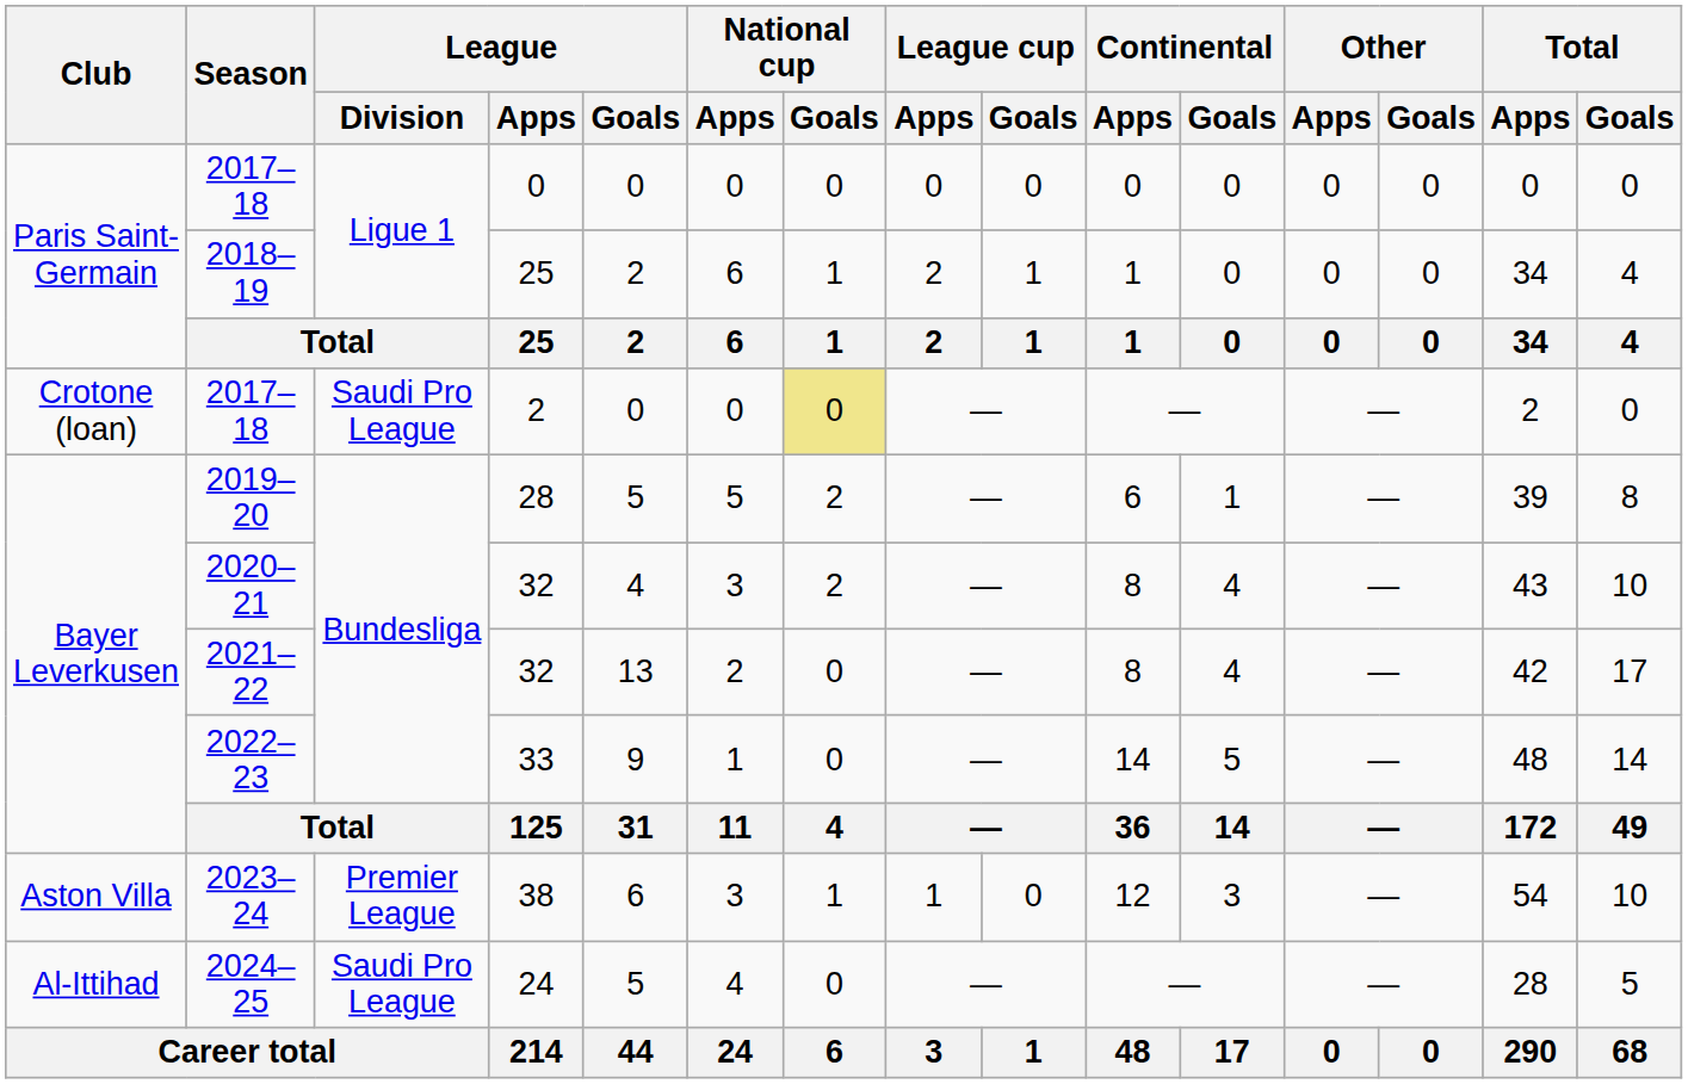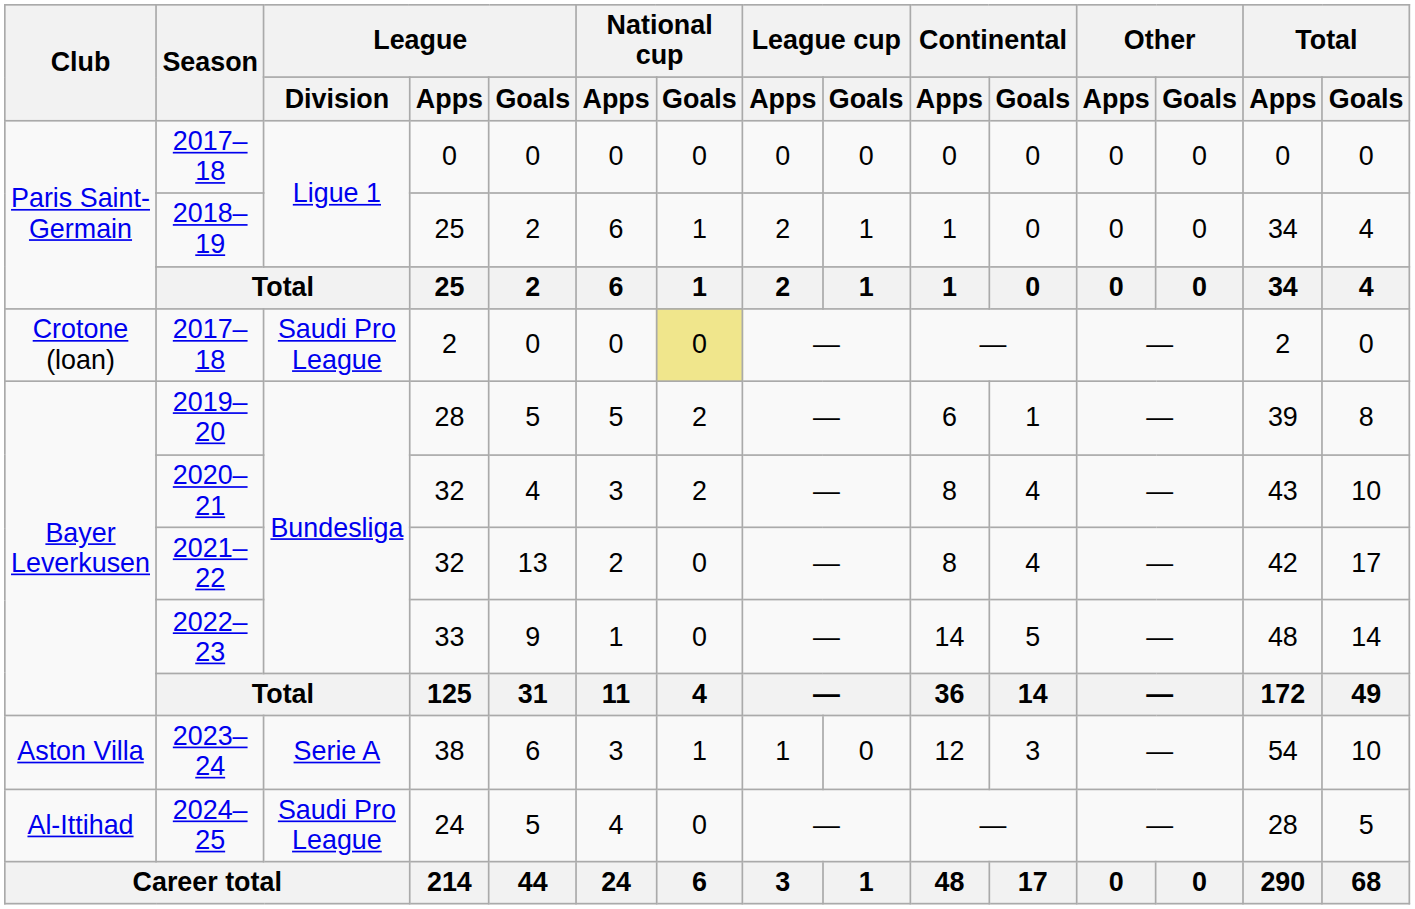 <table class="wikitable" style="text-align: center">
 <tr>
 <th rowspan="2">Club</th>
 <th rowspan="2">Season</th>
 <th colspan="3">League</th>
 <th colspan="2">National cup</th>
 <th colspan="2">League cup</th>
 <th colspan="2">Continental</th>
 <th colspan="2">Other</th>
 <th colspan="2">Total</th>
 </tr>
 <tr>
 <th>Division</th>
 <th>Apps</th>
 <th>Goals</th>
 <th>Apps</th>
 <th>Goals</th>
 <th>Apps</th>
 <th>Goals</th>
 <th>Apps</th>
 <th>Goals</th>
 <th>Apps</th>
 <th>Goals</th>
 <th>Apps</th>
 <th>Goals</th>
 </tr>
 <tr>
 <td rowspan="3"><a href='#'>Paris Saint-Germain</a></td>
 <td><a href='#'>2017–18</a></td>
 <td rowspan="2"><a href='#'>Ligue 1</a></td>
 <td>0</td>
 <td>0</td>
 <td>0</td>
 <td>0</td>
 <td>0</td>
 <td>0</td>
 <td>0</td>
 <td>0</td>
 <td>0</td>
 <td>0</td>
 <td>0</td>
 <td>0</td>
 </tr>
 <tr>
 <td><a href='#'>2018–19</a></td>
 <td>25</td>
 <td>2</td>
 <td>6</td>
 <td>1</td>
 <td>2</td>
 <td>1</td>
 <td>1</td>
 <td>0</td>
 <td>0</td>
 <td>0</td>
 <td>34</td>
 <td>4</td>
 </tr>
 <tr>
 <th colspan="2">Total</th>
 <th>25</th>
 <th>2</th>
 <th>6</th>
 <th>1</th>
 <th>2</th>
 <th>1</th>
 <th>1</th>
 <th>0</th>
 <th>0</th>
 <th>0</th>
 <th>34</th>
 <th>4</th>
 </tr>
 <tr>
 <td><a href='#'>Crotone</a> (loan)</td>
 <td><a href='#'>2017–18</a></td>
 <td><a href='#'>Saudi Pro League</a></td>
 <td>2</td>
 <td>0</td>
 <td>0</td>
 <td style="background: khaki;">0</td>
 <td colspan="2">—</td>
 <td colspan="2">—</td>
 <td colspan="2">—</td>
 <td>2</td>
 <td>0</td>
 </tr>
 <tr>
 <td rowspan="5"><a href='#'>Bayer Leverkusen</a></td>
 <td><a href='#'>2019–20</a></td>
 <td rowspan="4"><a href='#'>Bundesliga</a></td>
 <td>28</td>
 <td>5</td>
 <td>5</td>
 <td>2</td>
 <td colspan="2">—</td>
 <td>6</td>
 <td>1</td>
 <td colspan="2">—</td>
 <td>39</td>
 <td>8</td>
 </tr>
 <tr>
 <td><a href='#'>2020–21</a></td>
 <td>32</td>
 <td>4</td>
 <td>3</td>
 <td>2</td>
 <td colspan="2">—</td>
 <td>8</td>
 <td>4</td>
 <td colspan="2">—</td>
 <td>43</td>
 <td>10</td>
 </tr>
 <tr>
 <td><a href='#'>2021–22</a></td>
 <td>32</td>
 <td>13</td>
 <td>2</td>
 <td>0</td>
 <td colspan="2">—</td>
 <td>8</td>
 <td>4</td>
 <td colspan="2">—</td>
 <td>42</td>
 <td>17</td>
 </tr>
 <tr>
 <td><a href='#'>2022–23</a></td>
 <td>33</td>
 <td>9</td>
 <td>1</td>
 <td>0</td>
 <td colspan="2">—</td>
 <td>14</td>
 <td>5</td>
 <td colspan="2">—</td>
 <td>48</td>
 <td>14</td>
 </tr>
 <tr>
 <th colspan="2">Total</th>
 <th>125</th>
 <th>31</th>
 <th>11</th>
 <th>4</th>
 <th colspan="2">—</th>
 <th>36</th>
 <th>14</th>
 <th colspan="2">—</th>
 <th>172</th>
 <th>49</th>
 </tr>
 <tr>
 <td><a href='#'>Aston Villa</a></td>
 <td><a href='#'>2023–24</a></td>
-<td><a href='#'>Premier League</a></td>
+<td><a href='#'>Serie A</a></td>
 <td>38</td>
 <td>6</td>
 <td>3</td>
 <td>1</td>
 <td>1</td>
 <td>0</td>
 <td>12</td>
 <td>3</td>
 <td colspan="2">—</td>
 <td>54</td>
 <td>10</td>
 </tr>
 <tr>
 <td><a href='#'>Al-Ittihad</a></td>
 <td><a href='#'>2024–25</a></td>
 <td><a href='#'>Saudi Pro League</a></td>
 <td>24</td>
 <td>5</td>
 <td>4</td>
 <td>0</td>
 <td colspan="2">—</td>
 <td colspan="2">—</td>
 <td colspan="2">—</td>
 <td>28</td>
 <td>5</td>
 </tr>
 <tr>
 <th colspan="3">Career total</th>
 <th>214</th>
 <th>44</th>
 <th>24</th>
 <th>6</th>
 <th>3</th>
 <th>1</th>
 <th>48</th>
 <th>17</th>
 <th>0</th>
 <th>0</th>
 <th>290</th>
 <th>68</th>
 </tr>
 </table>
